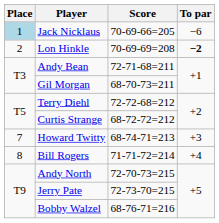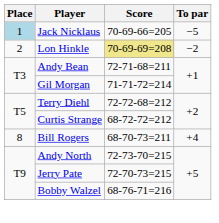 <table class="wikitable">
 <tr>
 <th>Place</th>
 <th>Player</th>
 <th>Score</th>
 <th>To par</th>
 </tr>
 <tr>
 <td align="center" style="background: lightblue;">1</td>
 <td> <a href='#'>Jack Nicklaus</a></td>
 <td>70-69-66=205</td>
-<td align="center">−6</td>
+<td align="center">−5</td>
 </tr>
 <tr>
 <td align="center">2</td>
 <td> <a href='#'>Lon Hinkle</a></td>
-<td>70-69-69=208</td>
-<td align="center"><strong>−2</strong></td>
+<td style="background: khaki;">70-69-69=208</td>
+<td align="center">−2</td>
 </tr>
 <tr>
 <td rowspan=2 align="center">T3</td>
 <td> <a href='#'>Andy Bean</a></td>
 <td>72-71-68=211</td>
 <td rowspan=2 align="center">+1</td>
 </tr>
 <tr>
 <td> <a href='#'>Gil Morgan</a></td>
-<td>68-70-73=211</td>
+<td>71-71-72=214</td>
 </tr>
 <tr>
 <td rowspan=2 align="center">T5</td>
 <td> <a href='#'>Terry Diehl</a></td>
 <td>72-72-68=212</td>
 <td rowspan=2 align="center">+2</td>
 </tr>
 <tr>
 <td> <a href='#'>Curtis Strange</a></td>
 <td>68-72-72=212</td>
 </tr>
 <tr>
-<td align="center">7</td>
-<td> <a href='#'>Howard Twitty</a></td>
-<td>68-74-71=213</td>
-<td align="center">+3</td>
-</tr>
-<tr>
 <td align="center">8</td>
 <td> <a href='#'>Bill Rogers</a></td>
-<td>71-71-72=214</td>
+<td>68-70-73=211</td>
 <td align="center">+4</td>
 </tr>
 <tr>
 <td rowspan=3 align="center">T9</td>
 <td> <a href='#'>Andy North</a></td>
-<td>72-70-73=215</td>
+<td>72-73-70=215</td>
 <td rowspan=3 align="center">+5</td>
 </tr>
 <tr>
 <td> <a href='#'>Jerry Pate</a></td>
-<td>72-73-70=215</td>
+<td>72-70-73=215</td>
 </tr>
 <tr>
 <td> <a href='#'>Bobby Walzel</a></td>
 <td>68-76-71=216</td>
 </tr>
 </table>
